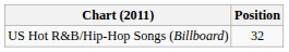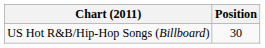 <table class="wikitable">
 <tr>
 <th>Chart (2011)</th>
 <th>Position</th>
 </tr>
 <tr>
 <td>US Hot R&B/Hip-Hop Songs (<em>Billboard</em>)</td>
-<td align="center">32</td>
+<td align="center">30</td>
 </tr>
 </table>
